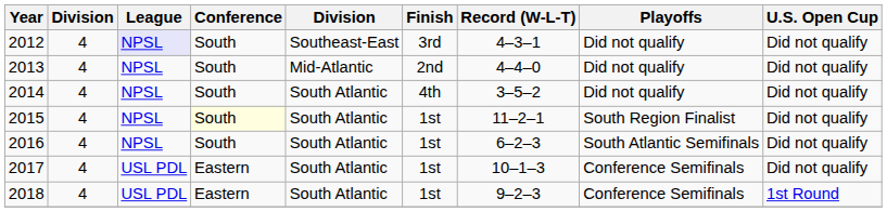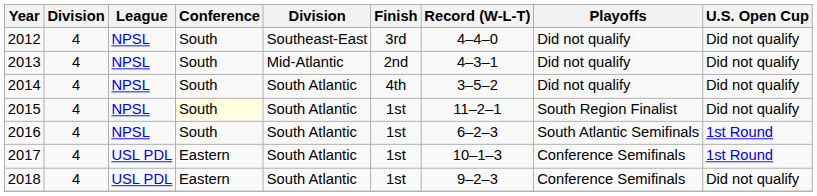 <table class="wikitable">
 <tr>
 <th>Year</th>
 <th>Division</th>
 <th>League</th>
 <th>Conference</th>
 <th>Division</th>
 <th>Finish</th>
 <th>Record  (W-L-T)</th>
 <th>Playoffs</th>
 <th>U.S. Open Cup</th>
 </tr>
 <tr>
 <td>2012</td>
 <td style="text-align:center;">4</td>
-<td style="background: lavender;"><a href='#'>NPSL</a></td>
+<td><a href='#'>NPSL</a></td>
 <td>South</td>
 <td>Southeast-East</td>
 <td style="text-align:center;">3rd</td>
-<td style="text-align:center;">4–3–1</td>
+<td style="text-align:center;">4–4–0</td>
 <td>Did not qualify</td>
 <td>Did not qualify</td>
 </tr>
 <tr>
 <td>2013</td>
 <td style="text-align:center;">4</td>
 <td><a href='#'>NPSL</a></td>
 <td>South</td>
 <td>Mid-Atlantic</td>
 <td style="text-align:center;">2nd</td>
-<td style="text-align:center;">4–4–0</td>
+<td style="text-align:center;">4–3–1</td>
 <td>Did not qualify</td>
 <td>Did not qualify</td>
 </tr>
 <tr>
 <td>2014</td>
 <td style ="text-align:center;">4</td>
 <td><a href='#'>NPSL</a></td>
 <td>South</td>
 <td>South Atlantic</td>
 <td style="text-align:center;">4th</td>
 <td style="text-align:center;">3–5–2</td>
 <td>Did not qualify</td>
 <td>Did not qualify</td>
 </tr>
 <tr>
 <td>2015</td>
 <td style =" text-align:center;">4</td>
 <td><a href='#'>NPSL</a></td>
 <td style="background: lightyellow;">South</td>
 <td>South Atlantic</td>
 <td style="text-align:center;">1st</td>
 <td style="text-align:center;">11–2–1</td>
 <td>South Region Finalist</td>
 <td>Did not qualify</td>
 </tr>
 <tr>
 <td>2016</td>
 <td style ="text-align:center;">4</td>
 <td><a href='#'>NPSL</a></td>
 <td>South</td>
 <td>South Atlantic</td>
 <td style="text-align:center;">1st</td>
 <td style="text-align:center;">6–2–3</td>
 <td style="text-align:center;">South Atlantic Semifinals</td>
-<td>Did not qualify</td>
+<td><a href='#'>1st Round</a></td>
 </tr>
 <tr>
 <td>2017</td>
 <td style ="text-align:center;">4</td>
 <td><a href='#'>USL PDL</a></td>
 <td>Eastern</td>
 <td>South Atlantic</td>
 <td style="text-align:center;">1st</td>
 <td style="text-align:center;">10–1–3</td>
 <td>Conference Semifinals</td>
-<td>Did not qualify</td>
+<td><a href='#'>1st Round</a></td>
 </tr>
 <tr>
 <td>2018</td>
 <td style ="text-align:center;">4</td>
 <td><a href='#'>USL PDL</a></td>
 <td>Eastern</td>
 <td>South Atlantic</td>
 <td style="text-align:center;">1st</td>
 <td style="text-align:center;">9–2–3</td>
 <td>Conference Semifinals</td>
-<td><a href='#'>1st Round</a></td>
+<td>Did not qualify</td>
 </tr>
 <tr>
 </tr>
 </table>
